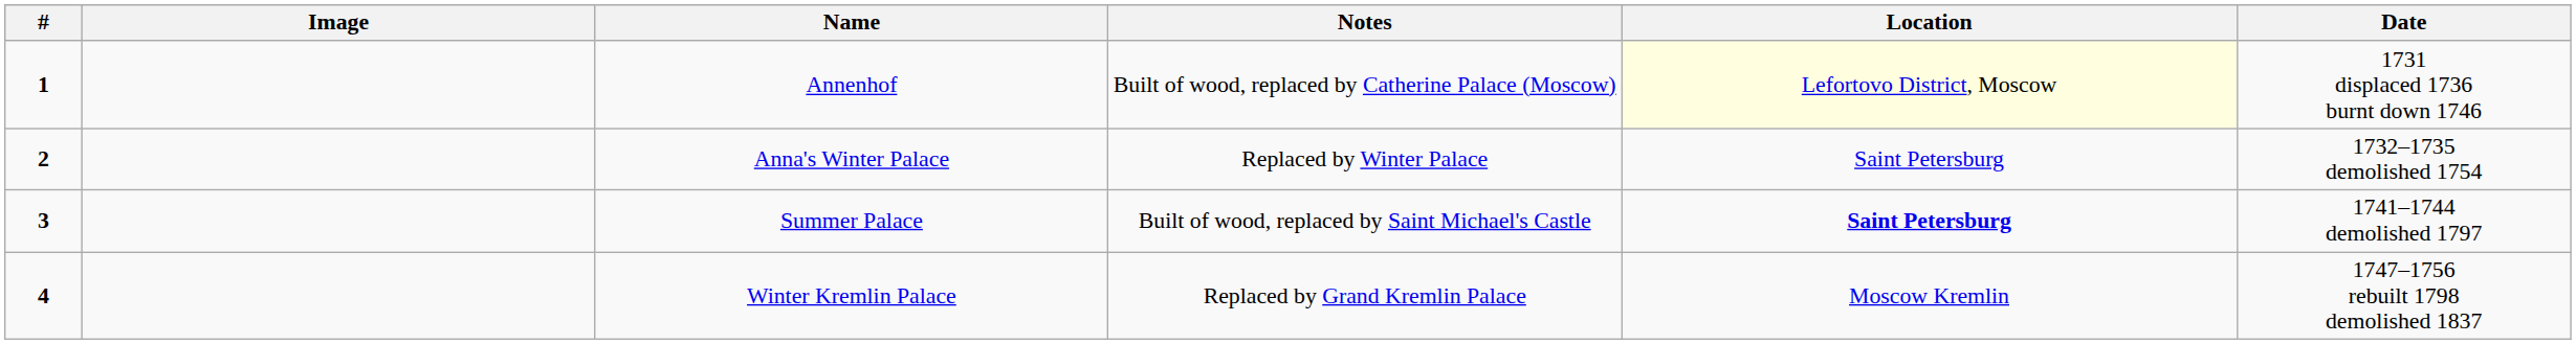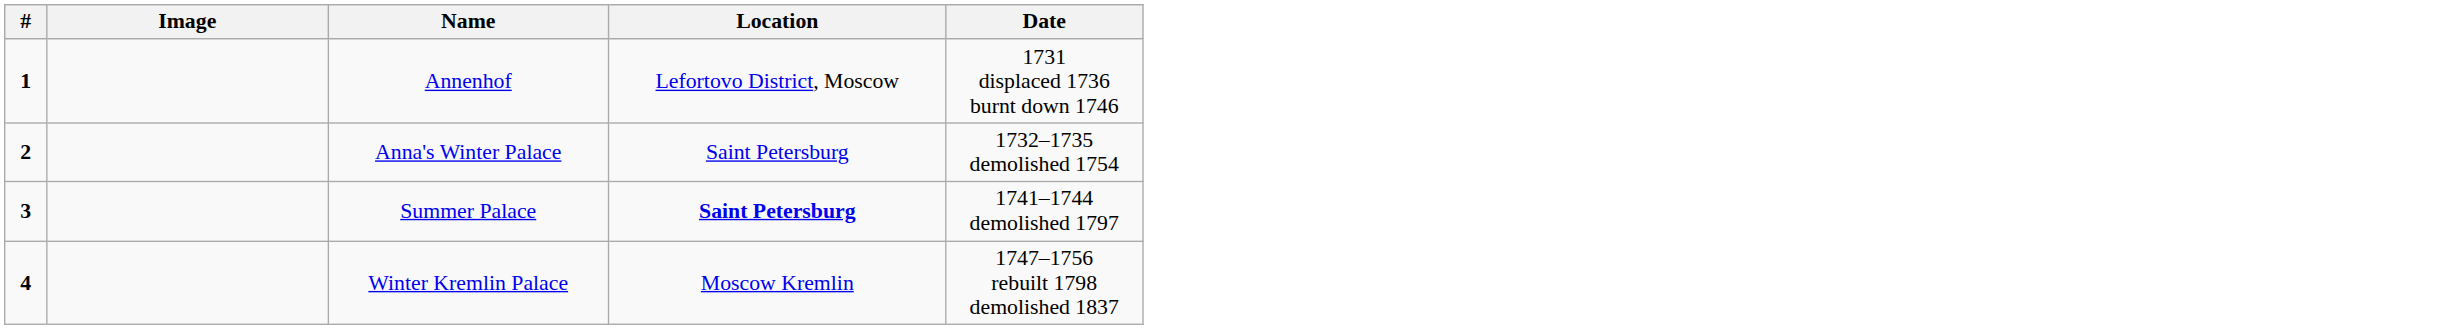 <table class="wikitable" style="text-align: center">
 <tr bgcolor="#cccccc">
 <th width=3%>#</th>
 <th width=20%>Image</th>
 <th width=20%>Name</th>
-<th width=20%>Notes</th>
 <th width=24%>Location</th>
 <th width=14%>Date</th>
 </tr>
 <tr>
 <td><strong>1</strong></td>
 <td></td>
 <td><a href='#'>Annenhof</a></td>
-<td>Built of wood, replaced by <a href='#'>Catherine Palace (Moscow)</a></td>
-<td style="background: lightyellow;"><a href='#'>Lefortovo District</a>, Moscow<br></td>
+<td><a href='#'>Lefortovo District</a>, Moscow<br></td>
 <td>1731<br>displaced 1736<br>burnt down 1746</td>
 </tr>
 <tr>
 <td><strong>2</strong></td>
 <td></td>
 <td><a href='#'>Anna's Winter Palace</a></td>
-<td>Replaced by <a href='#'>Winter Palace</a></td>
 <td><a href='#'>Saint Petersburg</a><br></td>
 <td>1732–1735<br>demolished 1754</td>
 </tr>
 <tr>
 <td><strong>3</strong></td>
 <td></td>
 <td><a href='#'>Summer Palace</a></td>
-<td>Built of wood, replaced by <a href='#'>Saint Michael's Castle</a></td>
 <td><strong><a href='#'>Saint Petersburg</a><br></strong></td>
 <td>1741–1744<br>demolished 1797</td>
 </tr>
 <tr>
 <td><strong>4</strong></td>
 <td></td>
 <td><a href='#'>Winter Kremlin Palace</a></td>
-<td>Replaced by <a href='#'>Grand Kremlin Palace</a></td>
 <td><a href='#'>Moscow Kremlin</a><br></td>
 <td>1747–1756<br>rebuilt 1798<br>demolished 1837</td>
 </tr>
 </table>
